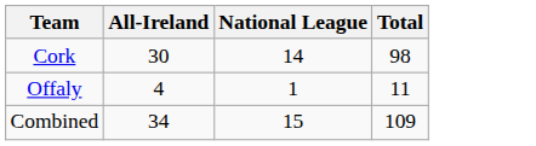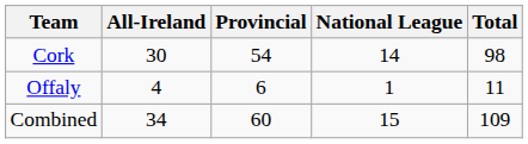 <table class="wikitable" style="text-align:center;">
 <tr>
 <th>Team</th>
 <th>All-Ireland</th>
+<th>Provincial</th>
 <th>National League</th>
 <th>Total</th>
 </tr>
 <tr |>
 <td><a href='#'>Cork</a></td>
 <td>30</td>
+<td>54</td>
 <td>14</td>
 <td>98</td>
 </tr>
 <tr>
 <td><a href='#'>Offaly</a></td>
 <td>4</td>
+<td>6</td>
 <td>1</td>
 <td>11</td>
 </tr>
 <tr>
 <td>Combined</td>
 <td>34</td>
+<td>60</td>
 <td>15</td>
 <td>109</td>
 </tr>
 </table>
